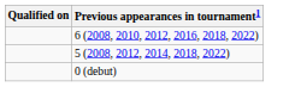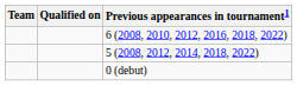 <table class="wikitable sortable">
 <tr>
+<th>Team</th>
 <th>Qualified on</th>
 <th data-sort-type="number">Previous appearances in tournament<sup><strong><a href='#'>1</a></strong></sup></th>
 </tr>
 <tr>
 <td></td>
+<td></td>
 <td>6 (<a href='#'>2008</a>, <a href='#'>2010</a>, <a href='#'>2012</a>, <a href='#'>2016</a>, <a href='#'>2018</a>, <a href='#'>2022</a>)</td>
 </tr>
 <tr>
+<td></td>
 <td></td>
 <td>5 (<a href='#'>2008</a>, <a href='#'>2012</a>, <a href='#'>2014</a>, <a href='#'>2018</a>, <a href='#'>2022</a>)</td>
 </tr>
 <tr>
 <td></td>
+<td></td>
 <td>0 (debut)</td>
 </tr>
 </table>
